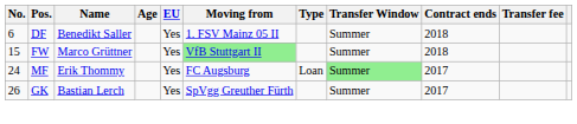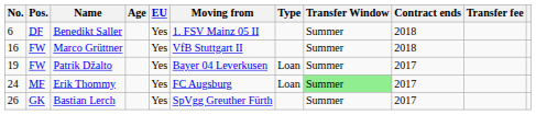 <table class="wikitable">
 <tr>
 <th>No.</th>
 <th>Pos.</th>
 <th>Name</th>
 <th>Age</th>
 <th><a href='#'>EU</a></th>
 <th>Moving from</th>
 <th>Type</th>
 <th>Transfer Window</th>
 <th>Contract ends</th>
 <th>Transfer fee</th>
 <th></th>
 </tr>
 <tr>
 <td>6</td>
 <td><a href='#'>DF</a></td>
 <td><a href='#'>Benedikt Saller</a></td>
 <td></td>
 <td>Yes</td>
 <td><a href='#'>1. FSV Mainz 05 II</a></td>
 <td></td>
 <td>Summer</td>
 <td>2018</td>
 <td></td>
 <td></td>
 </tr>
 <tr>
-<td>15</td>
+<td>16</td>
 <td><a href='#'>FW</a></td>
 <td><a href='#'>Marco Grüttner</a></td>
 <td></td>
 <td>Yes</td>
-<td style="background: lightgreen;"><a href='#'>VfB Stuttgart II</a></td>
+<td><a href='#'>VfB Stuttgart II</a></td>
 <td></td>
 <td>Summer</td>
 <td>2018</td>
+<td></td>
+<td></td>
+</tr>
+<tr>
+<td>19</td>
+<td><a href='#'>FW</a></td>
+<td><a href='#'>Patrik Džalto</a></td>
+<td></td>
+<td>Yes</td>
+<td><a href='#'>Bayer 04 Leverkusen</a></td>
+<td>Loan</td>
+<td>Summer</td>
+<td>2017</td>
 <td></td>
 <td></td>
 </tr>
 <tr>
 <td>24</td>
 <td><a href='#'>MF</a></td>
 <td><a href='#'>Erik Thommy</a></td>
 <td></td>
 <td>Yes</td>
 <td><a href='#'>FC Augsburg</a></td>
 <td>Loan</td>
 <td style="background: lightgreen;">Summer</td>
 <td>2017</td>
 <td></td>
 <td></td>
 </tr>
 <tr>
 <td>26</td>
 <td><a href='#'>GK</a></td>
 <td><a href='#'>Bastian Lerch</a></td>
 <td></td>
 <td>Yes</td>
 <td><a href='#'>SpVgg Greuther Fürth</a></td>
 <td></td>
 <td>Summer</td>
 <td>2017</td>
 <td></td>
 <td></td>
 </tr>
 </table>
